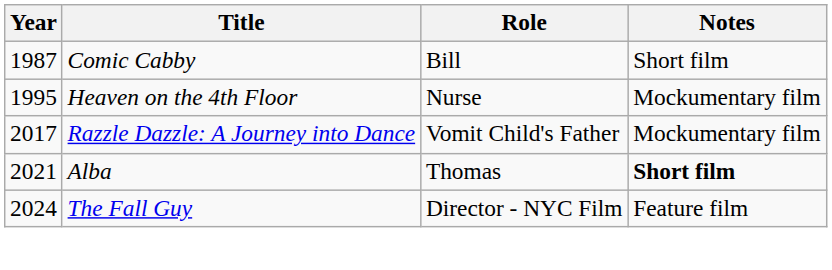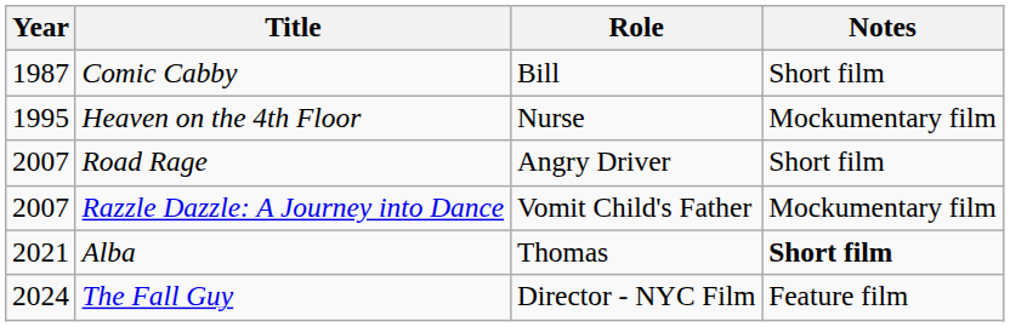 <table class="wikitable">
 <tr>
 <th>Year</th>
 <th>Title</th>
 <th>Role</th>
 <th>Notes</th>
 </tr>
 <tr>
 <td>1987</td>
 <td><em>Comic Cabby</em></td>
 <td>Bill</td>
 <td>Short film</td>
 </tr>
 <tr>
 <td>1995</td>
 <td><em>Heaven on the 4th Floor</em></td>
 <td>Nurse</td>
 <td>Mockumentary film</td>
 </tr>
 <tr>
-<td>2017</td>
+<td>2007</td>
+<td><em>Road Rage</em></td>
+<td>Angry Driver</td>
+<td>Short film</td>
+</tr>
+<tr>
+<td>2007</td>
 <td><em><a href='#'>Razzle Dazzle: A Journey into Dance</a></em></td>
 <td>Vomit Child's Father</td>
 <td>Mockumentary film</td>
 </tr>
 <tr>
 <td>2021</td>
 <td><em>Alba</em></td>
 <td>Thomas</td>
 <td><strong>Short film</strong></td>
 </tr>
 <tr>
 <td>2024</td>
 <td><em><a href='#'>The Fall Guy</a></em></td>
 <td>Director - NYC Film</td>
 <td>Feature film</td>
 </tr>
 </table>
